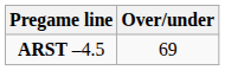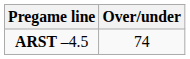 <table class="wikitable">
 <tr align="center">
 <th style=>Pregame line</th>
 <th style=>Over/under</th>
 </tr>
 <tr align="center">
 <td><strong>ARST</strong> –4.5</td>
-<td>69</td>
+<td>74</td>
 </tr>
 </table>
